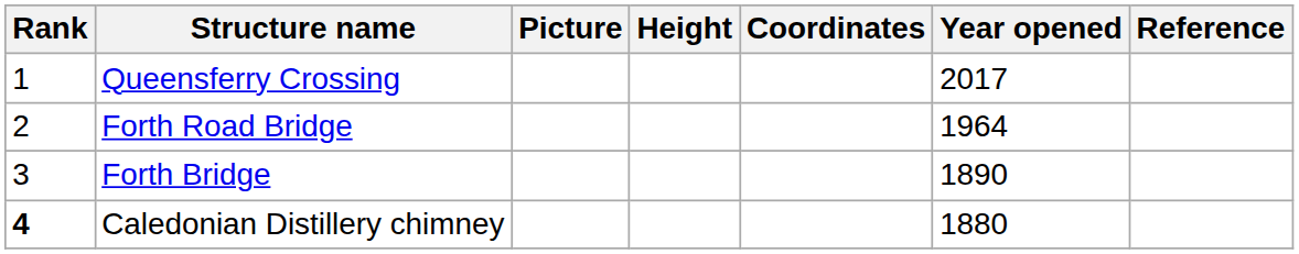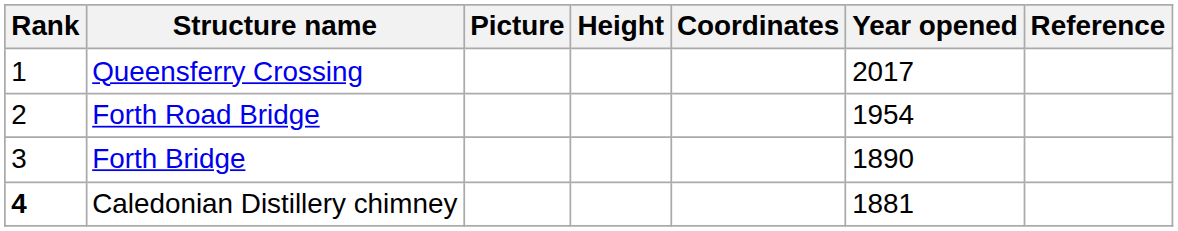 <table class="wikitable sortable" style="border:#999; background:#fff; text-align: font-size:85%">
 <tr>
 <th>Rank</th>
 <th>Structure name</th>
 <th>Picture</th>
 <th>Height</th>
 <th>Coordinates</th>
 <th>Year opened</th>
 <th>Reference</th>
 </tr>
 <tr>
 <td>1</td>
 <td><a href='#'>Queensferry Crossing</a></td>
 <td></td>
 <td></td>
 <td></td>
 <td>2017</td>
 <td></td>
 </tr>
 <tr>
 <td>2</td>
 <td><a href='#'>Forth Road Bridge</a></td>
 <td></td>
 <td></td>
 <td></td>
-<td>1964</td>
+<td>1954</td>
 <td></td>
 </tr>
 <tr>
 <td>3</td>
 <td><a href='#'>Forth Bridge</a></td>
 <td></td>
 <td></td>
 <td></td>
 <td>1890</td>
 <td></td>
 </tr>
 <tr>
 <td><strong>4</strong></td>
 <td>Caledonian Distillery chimney</td>
 <td></td>
 <td></td>
 <td></td>
-<td>1880</td>
+<td>1881</td>
 <td></td>
 </tr>
 </table>
